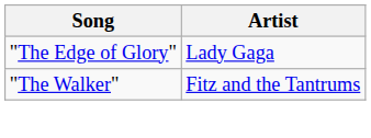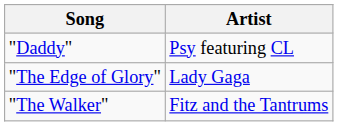 <table class="wikitable sortable" style="border-collapse:collapse;">
 <tr>
 <th scope="col">Song</th>
 <th scope="col">Artist</th>
+</tr>
+<tr>
+<td scope="row">"<a href='#'>Daddy</a>"</td>
+<td><a href='#'>Psy</a> featuring <a href='#'>CL</a></td>
 </tr>
 <tr>
 <td scope="row">"<a href='#'>The Edge of Glory</a>"</td>
 <td><a href='#'>Lady Gaga</a></td>
 </tr>
 <tr>
 <td scope="row">"<a href='#'>The Walker</a>"</td>
 <td><a href='#'>Fitz and the Tantrums</a></td>
 </tr>
 </table>
